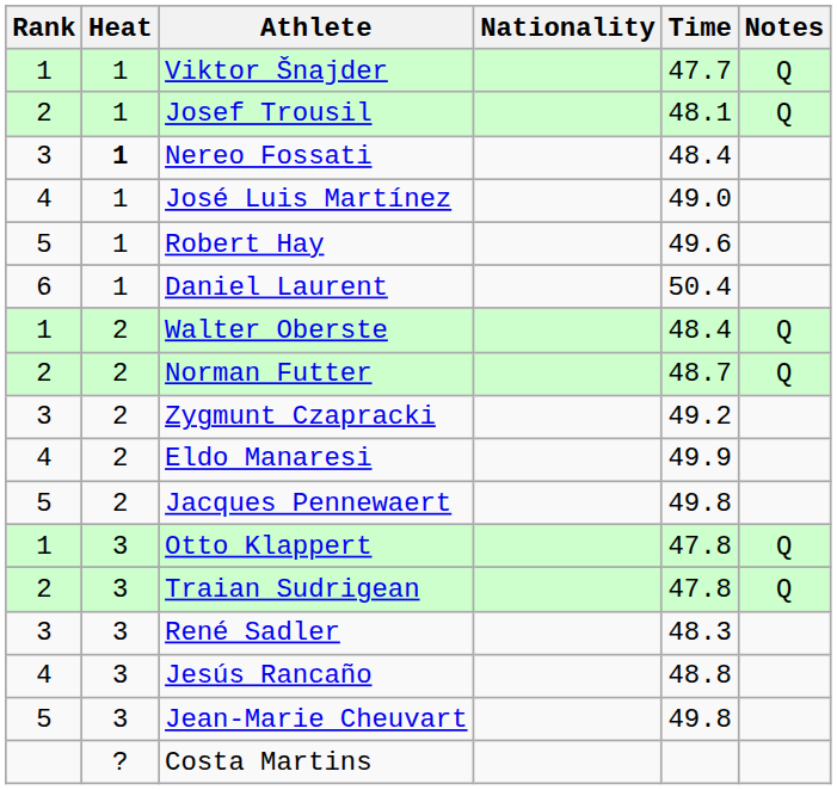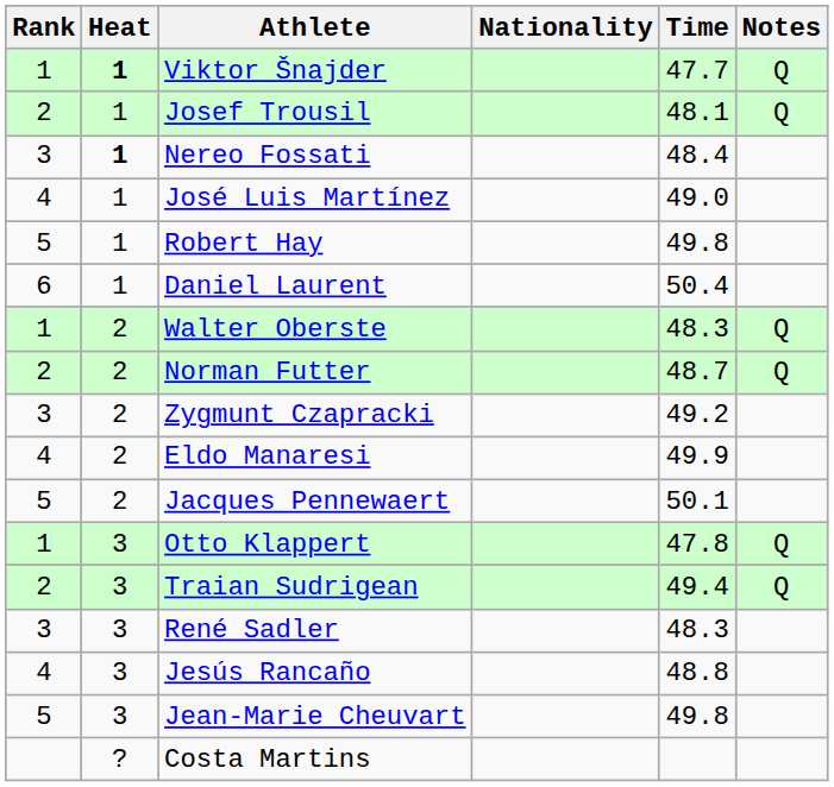 <table class="wikitable sortable" style="text-align:center">
 <tr>
 <th>Rank</th>
 <th>Heat</th>
 <th>Athlete</th>
 <th>Nationality</th>
 <th>Time</th>
 <th>Notes</th>
 </tr>
 <tr bgcolor=ccffcc>
 <td>1</td>
-<td>1</td>
+<td><strong>1</strong></td>
 <td align=left><a href='#'>Viktor Šnajder</a></td>
 <td align=left></td>
 <td>47.7</td>
 <td>Q</td>
 </tr>
 <tr bgcolor=ccffcc>
 <td>2</td>
 <td>1</td>
 <td align=left><a href='#'>Josef Trousil</a></td>
 <td align=left></td>
 <td>48.1</td>
 <td>Q</td>
 </tr>
 <tr>
 <td>3</td>
 <td><strong>1</strong></td>
 <td align=left><a href='#'>Nereo Fossati</a></td>
 <td align=left></td>
 <td>48.4</td>
 <td></td>
 </tr>
 <tr>
 <td>4</td>
 <td>1</td>
 <td align=left><a href='#'>José Luis Martínez</a></td>
 <td align=left></td>
 <td>49.0</td>
 <td></td>
 </tr>
 <tr>
 <td>5</td>
 <td>1</td>
 <td align=left><a href='#'>Robert Hay</a></td>
 <td align=left></td>
-<td>49.6</td>
+<td>49.8</td>
 <td></td>
 </tr>
 <tr>
 <td>6</td>
 <td>1</td>
 <td align=left><a href='#'>Daniel Laurent</a></td>
 <td align=left></td>
 <td>50.4</td>
 <td></td>
 </tr>
 <tr bgcolor=ccffcc>
 <td>1</td>
 <td>2</td>
 <td align=left><a href='#'>Walter Oberste</a></td>
 <td align=left></td>
-<td>48.4</td>
+<td>48.3</td>
 <td>Q</td>
 </tr>
 <tr bgcolor=ccffcc>
 <td>2</td>
 <td>2</td>
 <td align=left><a href='#'>Norman Futter</a></td>
 <td align=left></td>
 <td>48.7</td>
 <td>Q</td>
 </tr>
 <tr>
 <td>3</td>
 <td>2</td>
 <td align=left><a href='#'>Zygmunt Czapracki</a></td>
 <td align=left></td>
 <td>49.2</td>
 <td></td>
 </tr>
 <tr>
 <td>4</td>
 <td>2</td>
 <td align=left><a href='#'>Eldo Manaresi</a></td>
 <td align=left></td>
 <td>49.9</td>
 <td></td>
 </tr>
 <tr>
 <td>5</td>
 <td>2</td>
 <td align=left><a href='#'>Jacques Pennewaert</a></td>
 <td align=left></td>
-<td>49.8</td>
+<td>50.1</td>
 <td></td>
 </tr>
 <tr bgcolor=ccffcc>
 <td>1</td>
 <td>3</td>
 <td align=left><a href='#'>Otto Klappert</a></td>
 <td align=left></td>
 <td>47.8</td>
 <td>Q</td>
 </tr>
 <tr bgcolor=ccffcc>
 <td>2</td>
 <td>3</td>
 <td align=left><a href='#'>Traian Sudrigean</a></td>
 <td align=left></td>
-<td>47.8</td>
+<td>49.4</td>
 <td>Q</td>
 </tr>
 <tr>
 <td>3</td>
 <td>3</td>
 <td align=left><a href='#'>René Sadler</a></td>
 <td align=left></td>
 <td>48.3</td>
 <td></td>
 </tr>
 <tr>
 <td>4</td>
 <td>3</td>
 <td align=left><a href='#'>Jesús Rancaño</a></td>
 <td align=left></td>
 <td>48.8</td>
 <td></td>
 </tr>
 <tr>
 <td>5</td>
 <td>3</td>
 <td align=left><a href='#'>Jean-Marie Cheuvart</a></td>
 <td align=left></td>
 <td>49.8</td>
 <td></td>
 </tr>
 <tr>
 <td></td>
 <td>?</td>
 <td align=left>Costa Martins</td>
 <td align=left></td>
 <td></td>
 <td></td>
 </tr>
 </table>
